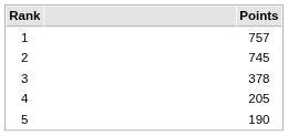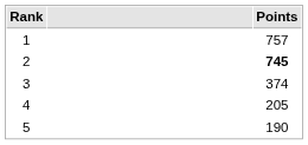 <table cellspacing="1" cellpadding="3" style="border:1px solid #AAAAAA;font-size:86%">
 <tr bgcolor="#E4E4E4">
 <th style="border-bottom:1px solid #AAAAAA" width=10>Rank</th>
 <th style="border-bottom:1px solid #AAAAAA" width=200></th>
 <th style="border-bottom:1px solid #AAAAAA" width=20>Points</th>
 </tr>
 <tr>
 <td align="center">1</td>
 <td></td>
 <td align=center>757</td>
 </tr>
 <tr>
 <td align="center">2</td>
 <td></td>
-<td align=center>745</td>
+<td align=center><strong>745</strong></td>
 </tr>
 <tr>
 <td align="center">3</td>
 <td></td>
-<td align=center>378</td>
+<td align=center>374</td>
 </tr>
 <tr>
 <td align="center">4</td>
 <td></td>
 <td align=center>205</td>
 </tr>
 <tr>
 <td align="center">5</td>
 <td></td>
 <td align=center>190</td>
 </tr>
 </table>
